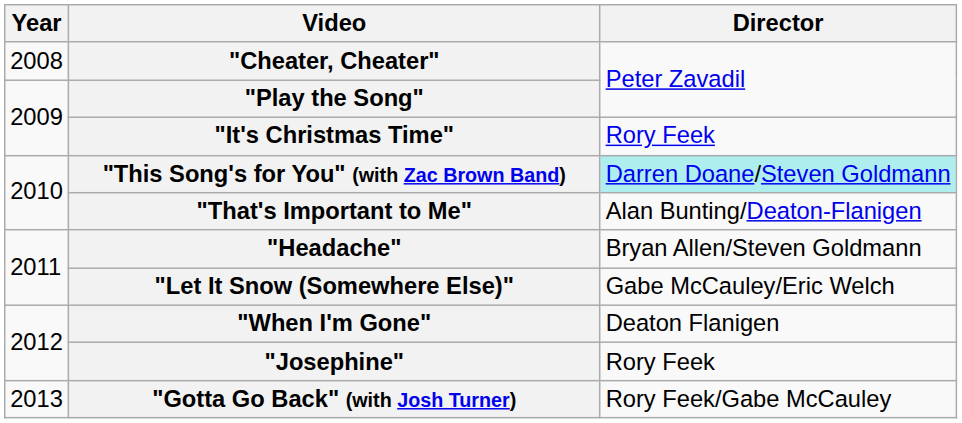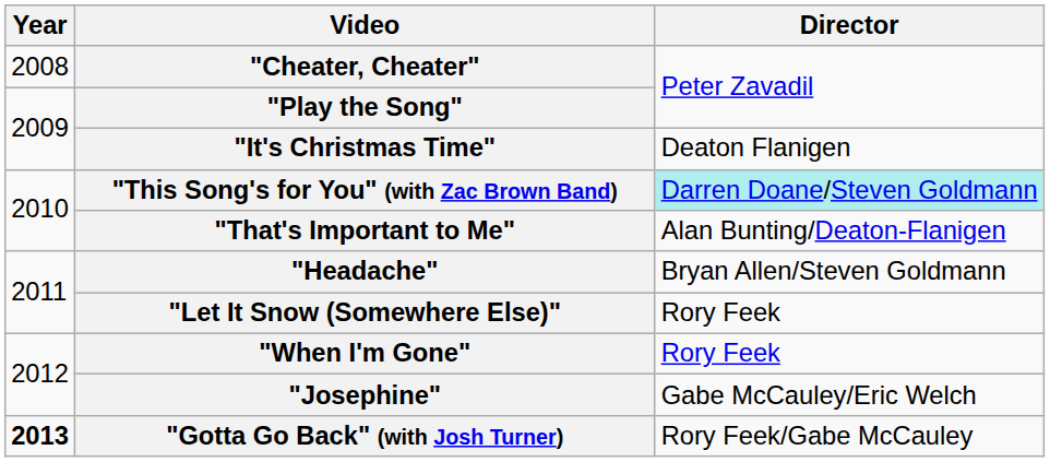 <table class="wikitable plainrowheaders">
 <tr>
 <th>Year</th>
 <th style="width:22em;">Video</th>
 <th>Director</th>
 </tr>
 <tr>
 <td>2008</td>
 <th scope="row">"Cheater, Cheater"</th>
 <td rowspan="2"><a href='#'>Peter Zavadil</a></td>
 </tr>
 <tr>
 <td rowspan="2">2009</td>
 <th scope="row">"Play the Song"</th>
 </tr>
 <tr>
 <th scope="row">"It's Christmas Time"</th>
-<td><a href='#'>Rory Feek</a></td>
+<td>Deaton Flanigen</td>
 </tr>
 <tr>
 <td rowspan="2">2010</td>
 <th scope="row">"This Song's for You" <small>(with <a href='#'>Zac Brown Band</a>)</small></th>
 <td style="background: paleturquoise;"><a href='#'>Darren Doane</a>/<a href='#'>Steven Goldmann</a></td>
 </tr>
 <tr>
 <th scope="row">"That's Important to Me"</th>
 <td>Alan Bunting/<a href='#'>Deaton-Flanigen</a></td>
 </tr>
 <tr>
 <td rowspan="2">2011</td>
 <th scope="row">"Headache"</th>
 <td>Bryan Allen/Steven Goldmann</td>
 </tr>
 <tr>
 <th scope="row">"Let It Snow (Somewhere Else)"</th>
-<td>Gabe McCauley/Eric Welch</td>
+<td>Rory Feek</td>
 </tr>
 <tr>
 <td rowspan="2">2012</td>
 <th scope="row">"When I'm Gone"</th>
-<td>Deaton Flanigen</td>
+<td><a href='#'>Rory Feek</a></td>
 </tr>
 <tr>
 <th scope="row">"Josephine"</th>
-<td>Rory Feek</td>
+<td>Gabe McCauley/Eric Welch</td>
 </tr>
 <tr>
-<td>2013</td>
+<td><strong>2013</strong></td>
 <th scope="row">"Gotta Go Back" <small>(with <a href='#'>Josh Turner</a>)</small></th>
 <td>Rory Feek/Gabe McCauley</td>
 </tr>
 </table>
